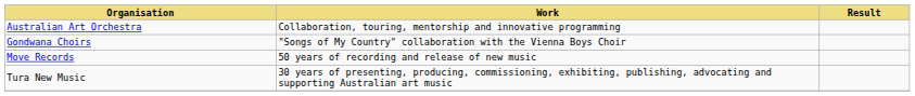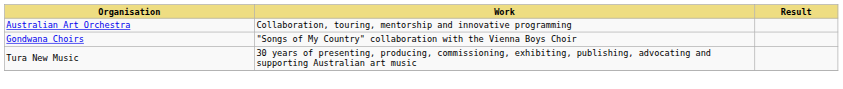 <table class="wikitable" width=100%>
 <tr>
 <th style="width:30%;background:#EEDD82;">Organisation</th>
 <th style="width:60%;background:#EEDD82;">Work</th>
 <th style="width:10%;background:#EEDD82;">Result<br></th>
 </tr>
 <tr>
 <td><a href='#'>Australian Art Orchestra</a></td>
 <td>Collaboration, touring, mentorship and innovative programming</td>
 <td></td>
 </tr>
 <tr>
 <td><a href='#'>Gondwana Choirs</a></td>
 <td>"Songs of My Country" collaboration with the Vienna Boys Choir</td>
 <td></td>
 </tr>
 <tr>
-<td><a href='#'>Move Records</a></td>
-<td>50 years of recording and release of new music</td>
-<td></td>
-</tr>
-<tr>
 <td>Tura New Music</td>
 <td>30 years of presenting, producing, commissioning, exhibiting, publishing, advocating and supporting Australian art music</td>
 <td></td>
 </tr>
 <tr>
 </tr>
 </table>
